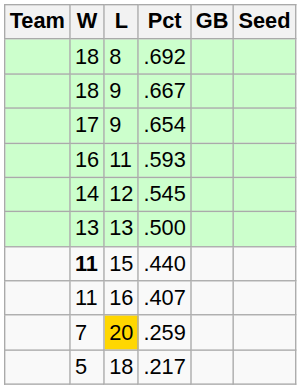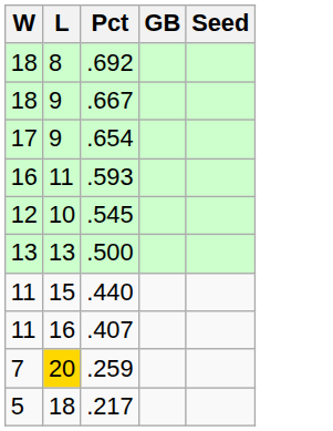 <table class="wikitable">
 <tr>
-<th>Team</th>
 <th>W</th>
 <th>L</th>
 <th>Pct</th>
 <th>GB</th>
 <th>Seed</th>
 </tr>
 <tr bgcolor=ccffcc>
-<td></td>
 <td>18</td>
 <td>8</td>
 <td>.692</td>
 <td></td>
 <td></td>
 </tr>
 <tr bgcolor=ccffcc>
-<td></td>
 <td>18</td>
 <td>9</td>
 <td>.667</td>
 <td></td>
 <td></td>
 </tr>
 <tr bgcolor=ccffcc>
-<td></td>
 <td>17</td>
 <td>9</td>
 <td>.654</td>
 <td></td>
 <td></td>
 </tr>
 <tr bgcolor=ccffcc>
-<td></td>
 <td>16</td>
 <td>11</td>
 <td>.593</td>
 <td></td>
 <td></td>
 </tr>
 <tr bgcolor=ccffcc>
-<td></td>
-<td>14</td>
 <td>12</td>
+<td>10</td>
 <td>.545</td>
 <td></td>
 <td></td>
 </tr>
 <tr bgcolor=ccffcc>
-<td></td>
 <td>13</td>
 <td>13</td>
 <td>.500</td>
 <td></td>
 <td></td>
 </tr>
 <tr>
-<td></td>
-<td><strong>11</strong></td>
+<td>11</td>
 <td>15</td>
 <td>.440</td>
 <td></td>
 <td></td>
 </tr>
 <tr>
-<td></td>
 <td>11</td>
 <td>16</td>
 <td>.407</td>
 <td></td>
 <td></td>
 </tr>
 <tr>
-<td></td>
 <td>7</td>
 <td style="background: gold;">20</td>
 <td>.259</td>
 <td></td>
 <td></td>
 </tr>
 <tr>
-<td></td>
 <td>5</td>
 <td>18</td>
 <td>.217</td>
 <td></td>
 <td></td>
 </tr>
 </table>
